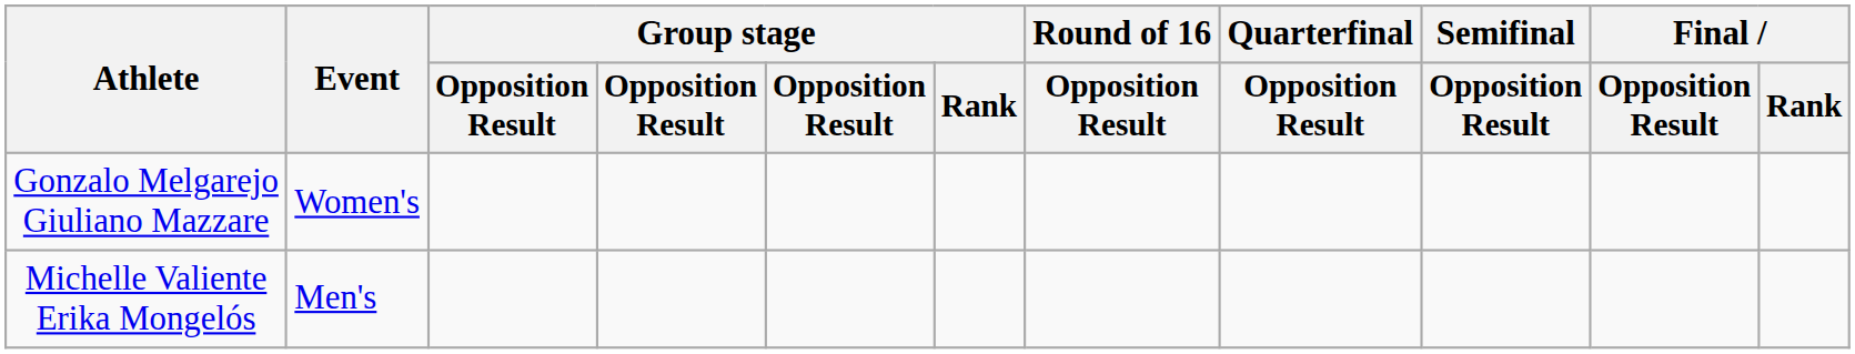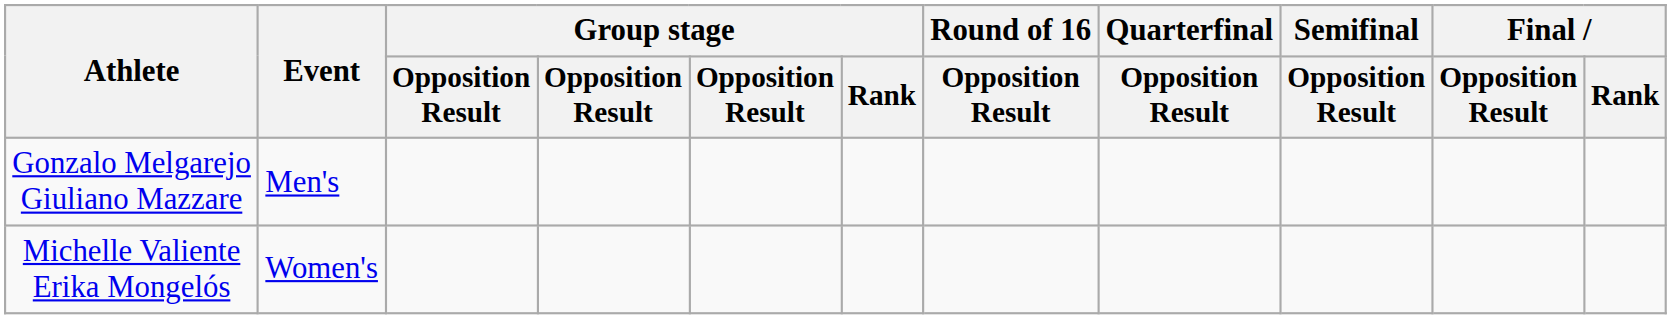 <table class=wikitable style=font-size:90%;text-align:center>
 <tr>
 <th rowspan=2>Athlete</th>
 <th rowspan=2>Event</th>
 <th colspan=4>Group stage</th>
 <th>Round of 16</th>
 <th>Quarterfinal</th>
 <th>Semifinal</th>
 <th colspan=2>Final / </th>
 </tr>
 <tr style=font-size:95%>
 <th>Opposition<br>Result</th>
 <th>Opposition<br>Result</th>
 <th>Opposition<br>Result</th>
 <th>Rank</th>
 <th>Opposition<br>Result</th>
 <th>Opposition<br>Result</th>
 <th>Opposition<br>Result</th>
 <th>Opposition<br>Result</th>
 <th>Rank</th>
 </tr>
 <tr>
 <td><a href='#'>Gonzalo Melgarejo</a><br><a href='#'>Giuliano Mazzare</a></td>
-<td align=left><a href='#'>Women's</a></td>
+<td align=left><a href='#'>Men's</a></td>
 <td></td>
 <td></td>
 <td></td>
 <td></td>
 <td></td>
 <td></td>
 <td></td>
 <td></td>
 <td></td>
 </tr>
 <tr align=center>
 <td><a href='#'>Michelle Valiente</a><br><a href='#'>Erika Mongelós</a></td>
-<td align=left><a href='#'>Men's</a></td>
+<td align=left><a href='#'>Women's</a></td>
 <td></td>
 <td></td>
 <td></td>
 <td></td>
 <td></td>
 <td></td>
 <td></td>
 <td></td>
 <td></td>
 </tr>
 </table>
